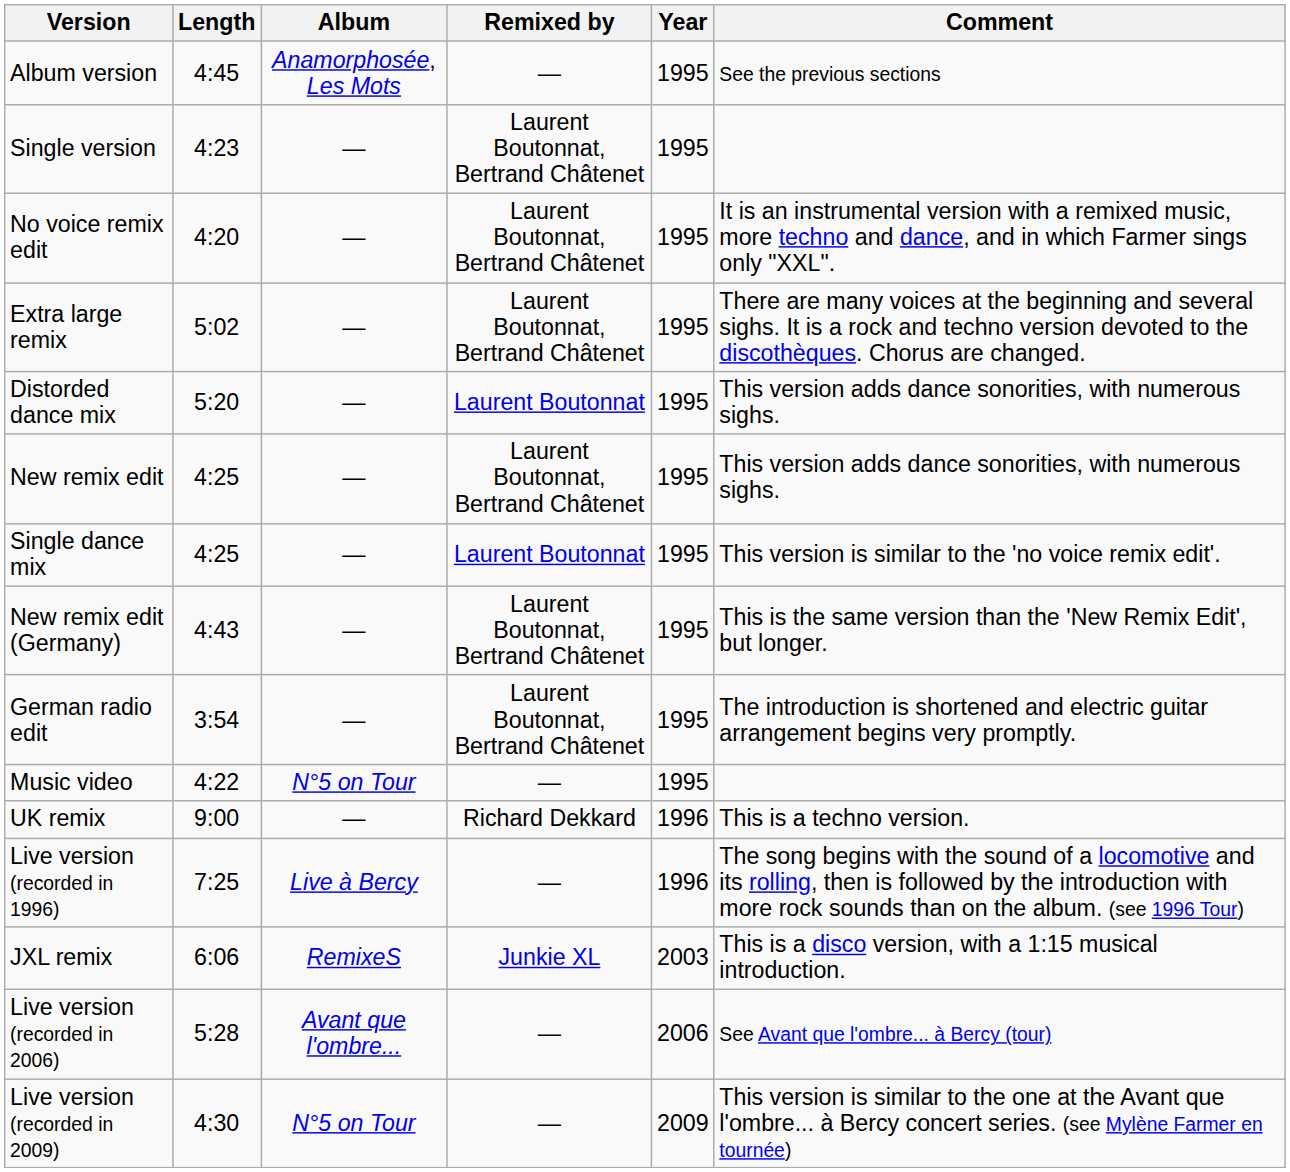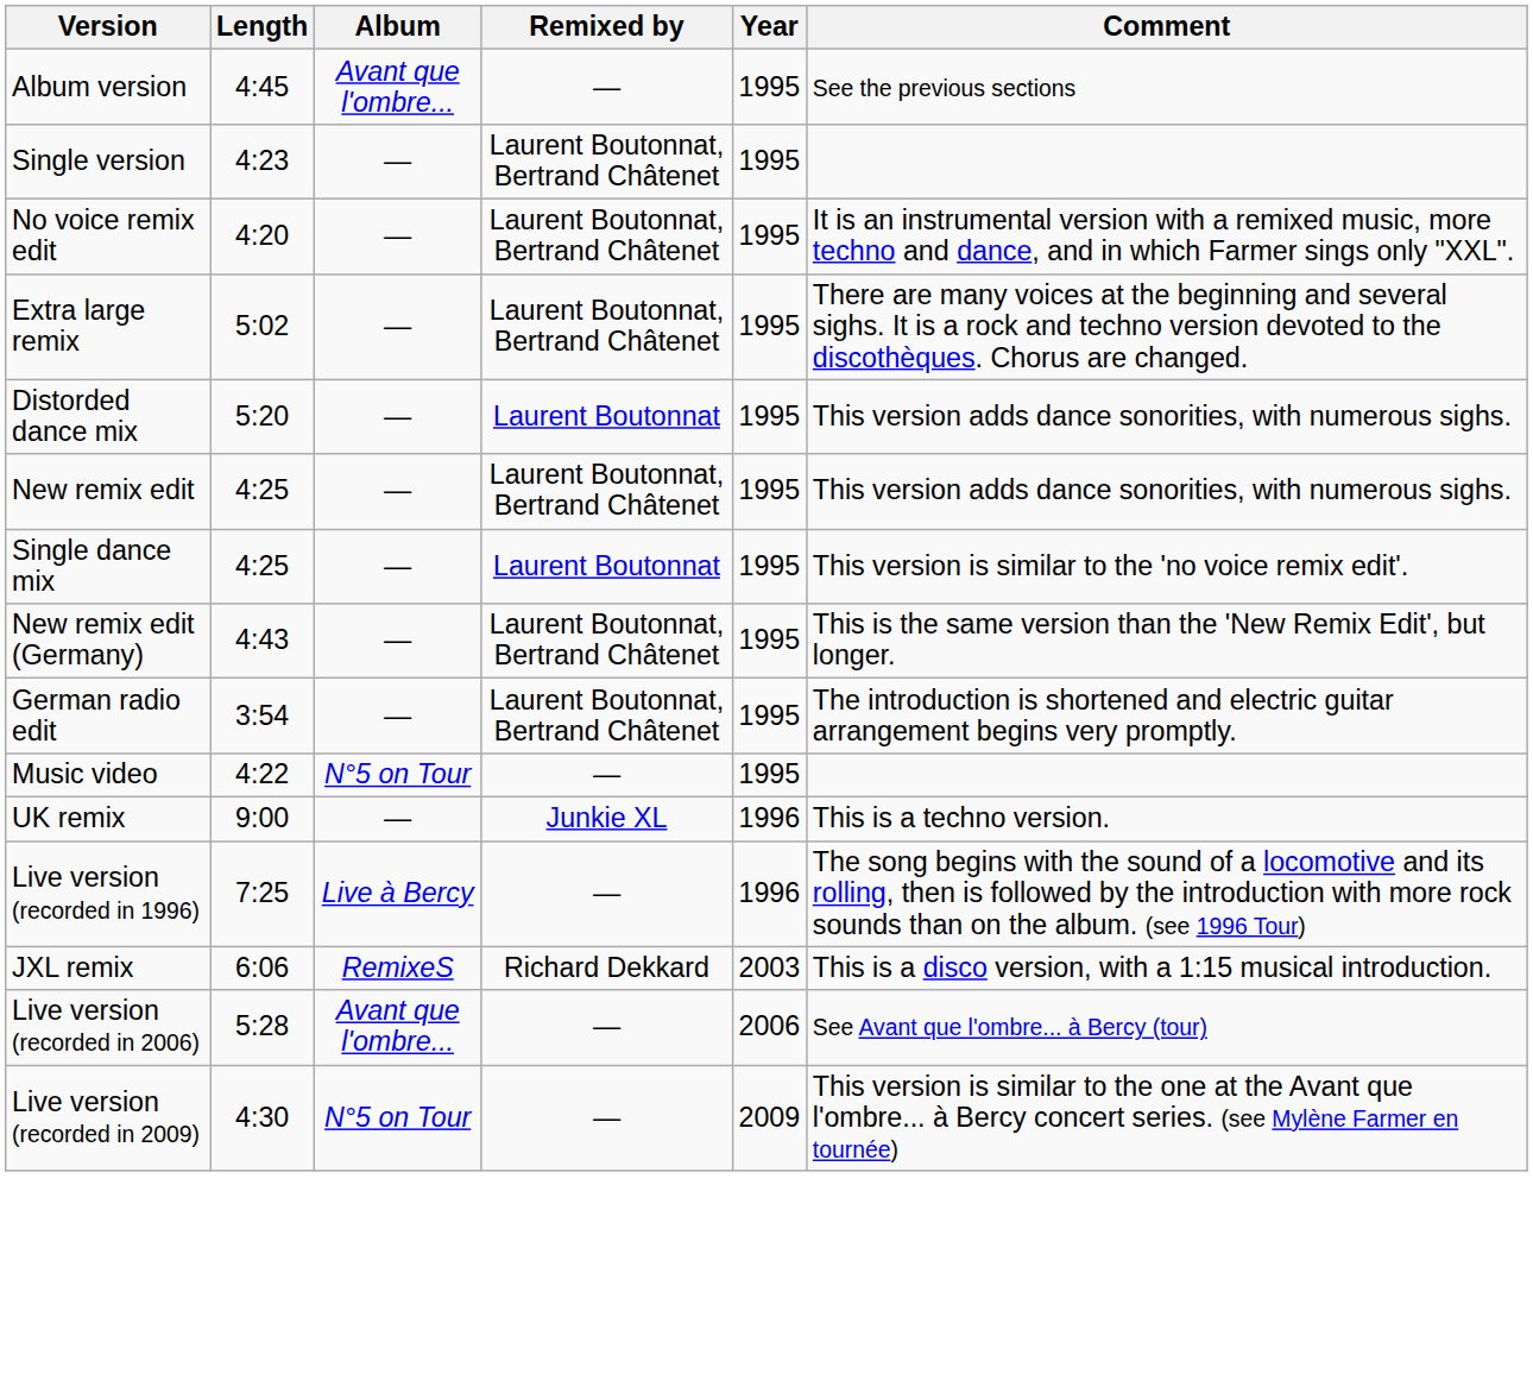 <table class="wikitable" width="100%" border="1">
 <tr>
 <th>Version</th>
 <th>Length</th>
 <th>Album</th>
 <th>Remixed by</th>
 <th>Year</th>
 <th>Comment</th>
 </tr>
 <tr>
 <td>Album version</td>
 <td align="center">4:45</td>
-<td align="center"><em><a href='#'>Anamorphosée</a></em>, <br> <em><a href='#'>Les Mots</a></em></td>
+<td align="center"><em><a href='#'>Avant que l'ombre...</a></em></td>
 <td align="center">—</td>
 <td align="center">1995</td>
 <td><small>See the previous sections</small></td>
 </tr>
 <tr>
 <td>Single version</td>
 <td align="center">4:23</td>
 <td align="center">—</td>
 <td align="center">Laurent Boutonnat, Bertrand Châtenet</td>
 <td align="center">1995</td>
 <td></td>
 </tr>
 <tr>
 <td>No voice remix edit</td>
 <td align="center">4:20</td>
 <td align="center">—</td>
 <td align="center">Laurent Boutonnat, Bertrand Châtenet</td>
 <td align="center">1995</td>
 <td>It is an instrumental version with a remixed music, more <a href='#'>techno</a> and <a href='#'>dance</a>, and in which Farmer sings only "XXL".</td>
 </tr>
 <tr>
 <td>Extra large remix</td>
 <td align="center">5:02</td>
 <td align="center">—</td>
 <td align="center">Laurent Boutonnat, Bertrand Châtenet</td>
 <td align="center">1995</td>
 <td>There are many voices at the beginning and several sighs. It is a rock and techno version devoted to the <a href='#'>discothèques</a>. Chorus are changed.</td>
 </tr>
 <tr>
 <td>Distorded dance mix</td>
 <td align="center">5:20</td>
 <td align="center">—</td>
 <td align="center"><a href='#'>Laurent Boutonnat</a></td>
 <td align="center">1995</td>
 <td>This version adds dance sonorities, with numerous sighs.</td>
 </tr>
 <tr>
 <td>New remix edit</td>
 <td align="center">4:25</td>
 <td align="center">—</td>
 <td align="center">Laurent Boutonnat, Bertrand Châtenet</td>
 <td align="center">1995</td>
 <td>This version adds dance sonorities, with numerous sighs.</td>
 </tr>
 <tr>
 <td>Single dance mix</td>
 <td align="center">4:25</td>
 <td align="center">—</td>
 <td align="center"><a href='#'>Laurent Boutonnat</a></td>
 <td align="center">1995</td>
 <td>This version is similar to the 'no voice remix edit'.</td>
 </tr>
 <tr>
 <td>New remix edit (Germany)</td>
 <td align="center">4:43</td>
 <td align="center">—</td>
 <td align="center">Laurent Boutonnat, Bertrand Châtenet</td>
 <td align="center">1995</td>
 <td>This is the same version than the 'New Remix Edit', but longer.</td>
 </tr>
 <tr>
 <td>German radio edit</td>
 <td align="center">3:54</td>
 <td align="center">—</td>
 <td align="center">Laurent Boutonnat, Bertrand Châtenet</td>
 <td align="center">1995</td>
 <td>The introduction is shortened and electric guitar arrangement begins very promptly.</td>
 </tr>
 <tr>
 <td>Music video</td>
 <td align="center">4:22</td>
 <td align="center"><em><a href='#'>N°5 on Tour</a></em></td>
 <td align="center">—</td>
 <td align="center">1995</td>
 <td></td>
 </tr>
 <tr>
 <td>UK remix</td>
 <td align="center">9:00</td>
 <td align="center">—</td>
-<td align="center">Richard Dekkard</td>
+<td align="center"><a href='#'>Junkie XL</a></td>
 <td align="center">1996</td>
 <td>This is a techno version.</td>
 </tr>
 <tr>
 <td>Live version <br><small>(recorded in 1996)</small></td>
 <td align="center">7:25</td>
 <td align="center"><em><a href='#'>Live à Bercy</a></em></td>
 <td align="center">—</td>
 <td align="center">1996</td>
 <td>The song begins with the sound of a <a href='#'>locomotive</a> and its <a href='#'>rolling</a>, then is followed by the introduction with more rock sounds than on the album. <small>(see <a href='#'>1996 Tour</a>)</small></td>
 </tr>
 <tr>
 <td>JXL remix</td>
 <td align="center">6:06</td>
 <td align="center"><em><a href='#'>RemixeS</a></em></td>
-<td align="center"><a href='#'>Junkie XL</a></td>
+<td align="center">Richard Dekkard</td>
 <td align="center">2003</td>
 <td>This is a <a href='#'>disco</a> version, with a 1:15 musical introduction.</td>
 </tr>
 <tr>
 <td>Live version <br><small>(recorded in 2006)</small></td>
 <td align="center">5:28</td>
 <td align="center"><em><a href='#'>Avant que l'ombre...</a></em></td>
 <td align="center">—</td>
 <td align="center">2006</td>
 <td><small>See <a href='#'>Avant que l'ombre... à Bercy (tour)</a></small></td>
 </tr>
 <tr>
 <td>Live version <br><small>(recorded in 2009)</small></td>
 <td align="center">4:30</td>
 <td align="center"><em><a href='#'>N°5 on Tour</a></em></td>
 <td align="center">—</td>
 <td align="center">2009</td>
 <td>This version is similar to the one at the Avant que l'ombre... à Bercy concert series. <small>(see <a href='#'>Mylène Farmer en tournée</a>)</small></td>
 </tr>
 </table>
